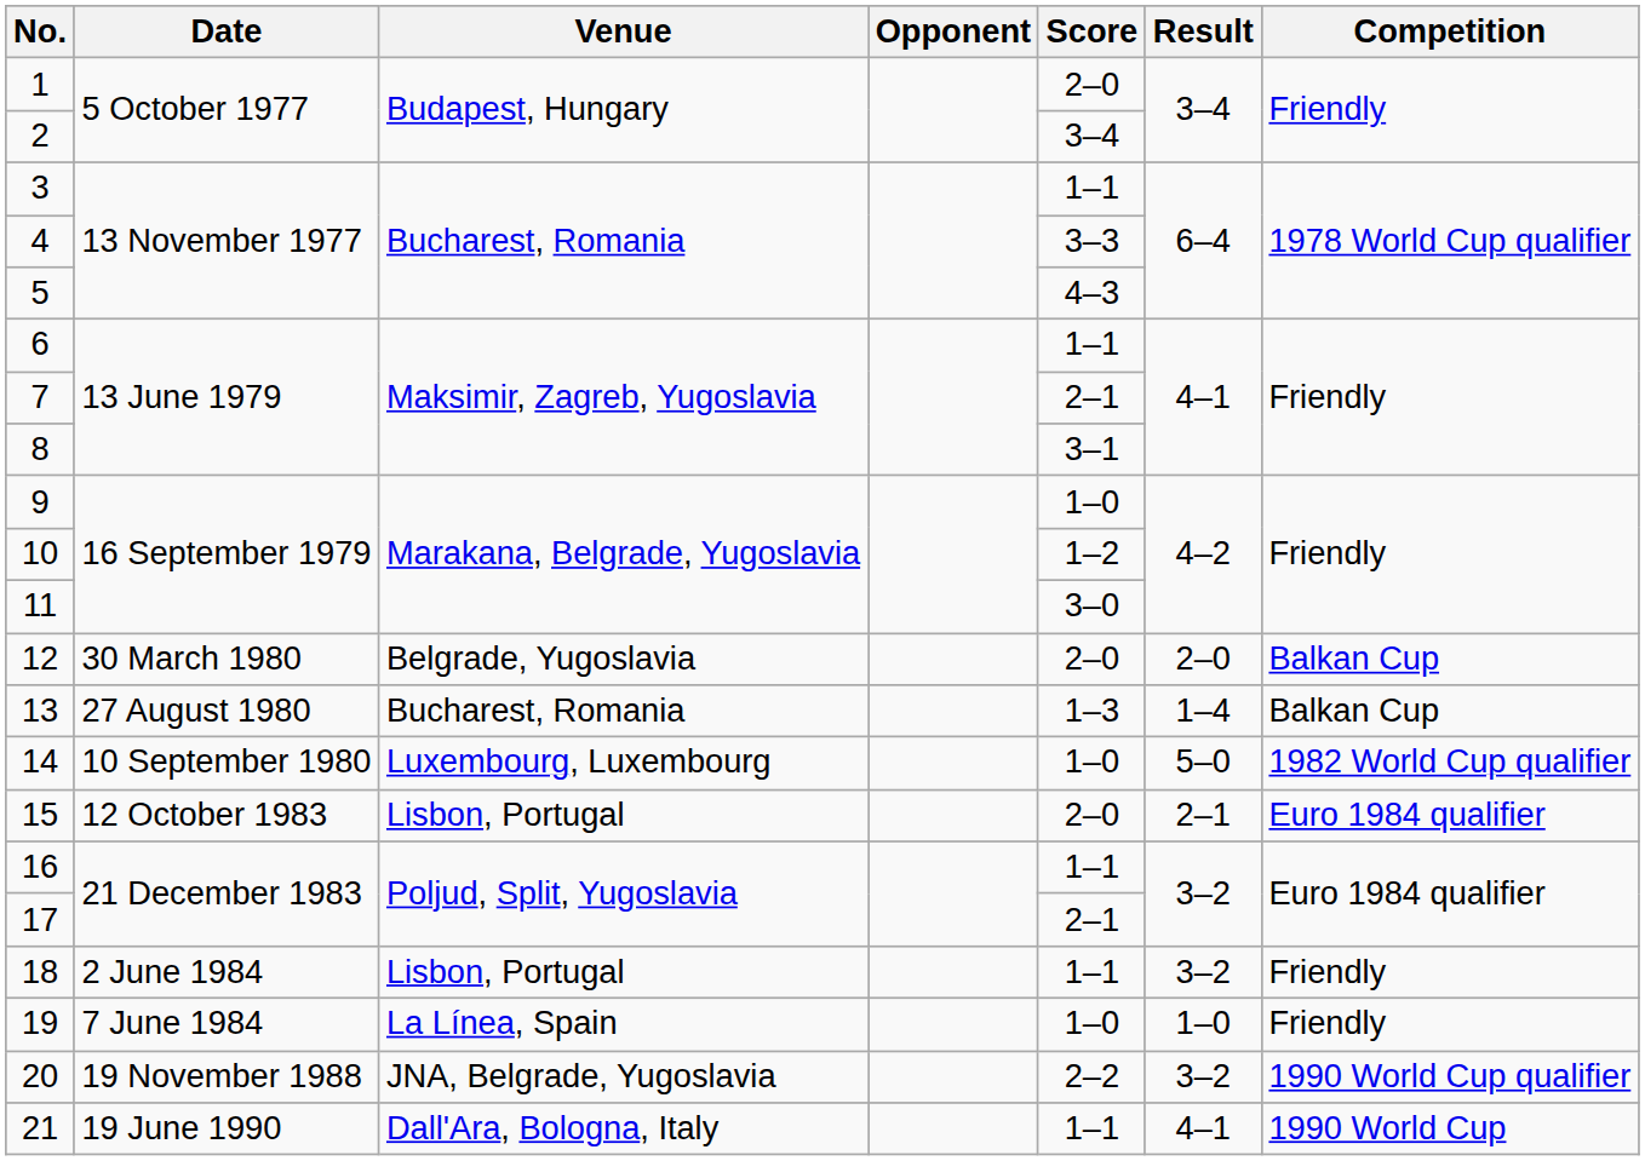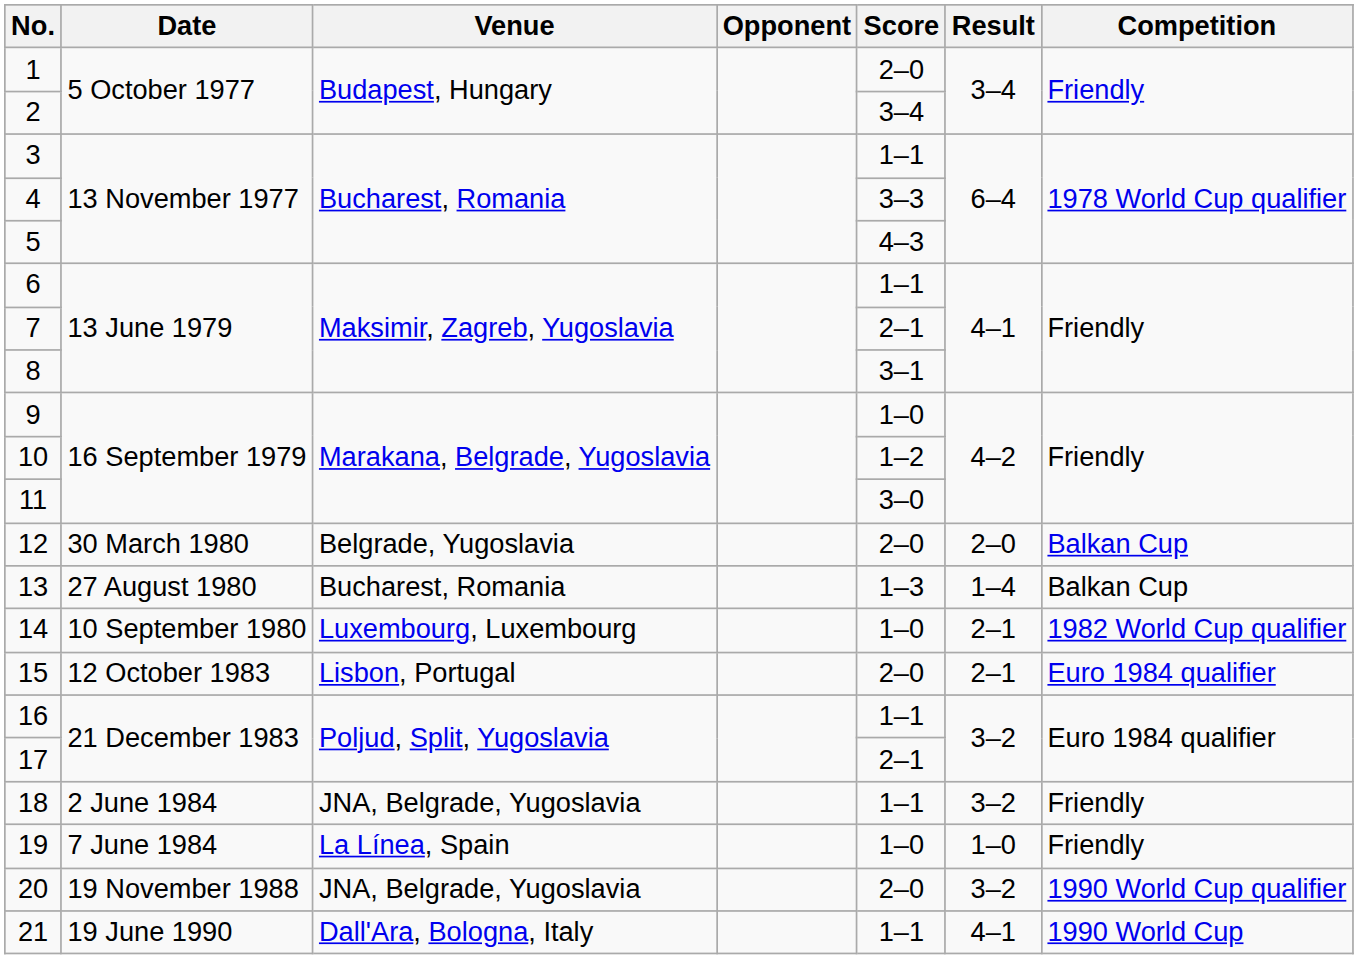 <table class="wikitable sortable">
 <tr>
 <th scope="col">No.</th>
 <th scope="col">Date</th>
 <th scope="col">Venue</th>
 <th scope="col">Opponent</th>
 <th scope="col">Score</th>
 <th scope="col">Result</th>
 <th scope="col">Competition</th>
 </tr>
 <tr>
 <td align="center">1</td>
 <td rowspan="2">5 October 1977</td>
 <td rowspan="2"><a href='#'>Budapest</a>, Hungary</td>
 <td rowspan="2"></td>
 <td align="center">2–0</td>
 <td rowspan="2" align="center">3–4</td>
 <td rowspan="2"><a href='#'>Friendly</a></td>
 </tr>
 <tr>
 <td align="center">2</td>
 <td align="center">3–4</td>
 </tr>
 <tr>
 <td align="center">3</td>
 <td rowspan="3">13 November 1977</td>
 <td rowspan="3"><a href='#'>Bucharest</a>, <a href='#'>Romania</a></td>
 <td rowspan="3"></td>
 <td align="center">1–1</td>
 <td rowspan="3" align="center">6–4</td>
 <td rowspan="3"><a href='#'>1978 World Cup qualifier</a></td>
 </tr>
 <tr>
 <td align="center">4</td>
 <td align="center">3–3</td>
 </tr>
 <tr>
 <td align="center">5</td>
 <td align="center">4–3</td>
 </tr>
 <tr>
 <td align="center">6</td>
 <td rowspan="3">13 June 1979</td>
 <td rowspan="3"><a href='#'>Maksimir</a>, <a href='#'>Zagreb</a>, <a href='#'>Yugoslavia</a></td>
 <td rowspan="3"></td>
 <td align="center">1–1</td>
 <td rowspan="3" align="center">4–1</td>
 <td rowspan="3">Friendly</td>
 </tr>
 <tr>
 <td align="center">7</td>
 <td align="center">2–1</td>
 </tr>
 <tr>
 <td align="center">8</td>
 <td align="center">3–1</td>
 </tr>
 <tr>
 <td align="center">9</td>
 <td rowspan="3">16 September 1979</td>
 <td rowspan="3"><a href='#'>Marakana</a>, <a href='#'>Belgrade</a>, <a href='#'>Yugoslavia</a></td>
 <td rowspan="3"></td>
 <td align="center">1–0</td>
 <td rowspan="3" align="center">4–2</td>
 <td rowspan="3">Friendly</td>
 </tr>
 <tr>
 <td align="center">10</td>
 <td align="center">1–2</td>
 </tr>
 <tr>
 <td align="center">11</td>
 <td align="center">3–0</td>
 </tr>
 <tr>
 <td align="center">12</td>
 <td>30 March 1980</td>
 <td>Belgrade, Yugoslavia</td>
 <td></td>
 <td align="center">2–0</td>
 <td align="center">2–0</td>
 <td><a href='#'>Balkan Cup</a></td>
 </tr>
 <tr>
 <td align="center">13</td>
 <td>27 August 1980</td>
 <td>Bucharest, Romania</td>
 <td></td>
 <td align="center">1–3</td>
 <td align="center">1–4</td>
 <td>Balkan Cup</td>
 </tr>
 <tr>
 <td align="center">14</td>
 <td>10 September 1980</td>
 <td><a href='#'>Luxembourg</a>, Luxembourg</td>
 <td></td>
 <td align="center">1–0</td>
-<td align="center">5–0</td>
+<td align="center">2–1</td>
 <td><a href='#'>1982 World Cup qualifier</a></td>
 </tr>
 <tr>
 <td align="center">15</td>
 <td>12 October 1983</td>
 <td><a href='#'>Lisbon</a>, Portugal</td>
 <td></td>
 <td align="center">2–0</td>
 <td align="center">2–1</td>
 <td><a href='#'>Euro 1984 qualifier</a></td>
 </tr>
 <tr>
 <td align="center">16</td>
 <td rowspan="2">21 December 1983</td>
 <td rowspan="2"><a href='#'>Poljud</a>, <a href='#'>Split</a>, <a href='#'>Yugoslavia</a></td>
 <td rowspan="2"></td>
 <td align="center">1–1</td>
 <td rowspan="2" align="center">3–2</td>
 <td rowspan="2">Euro 1984 qualifier</td>
 </tr>
 <tr>
 <td align="center">17</td>
 <td align="center">2–1</td>
 </tr>
 <tr>
 <td align="center">18</td>
 <td>2 June 1984</td>
-<td><a href='#'>Lisbon</a>, Portugal</td>
+<td>JNA, Belgrade, Yugoslavia</td>
 <td></td>
 <td align="center">1–1</td>
 <td align="center">3–2</td>
 <td>Friendly</td>
 </tr>
 <tr>
 <td align="center">19</td>
 <td>7 June 1984</td>
 <td><a href='#'>La Línea</a>, Spain</td>
 <td></td>
 <td align="center">1–0</td>
 <td align="center">1–0</td>
 <td>Friendly</td>
 </tr>
 <tr>
 <td align="center">20</td>
 <td>19 November 1988</td>
 <td>JNA, Belgrade, Yugoslavia</td>
 <td></td>
-<td align="center">2–2</td>
+<td align="center">2–0</td>
 <td align="center">3–2</td>
 <td><a href='#'>1990 World Cup qualifier</a></td>
 </tr>
 <tr>
 <td align="center">21</td>
 <td>19 June 1990</td>
 <td><a href='#'>Dall'Ara</a>, <a href='#'>Bologna</a>, Italy</td>
 <td></td>
 <td align="center">1–1</td>
 <td align="center">4–1</td>
 <td><a href='#'>1990 World Cup</a></td>
 </tr>
 </table>
